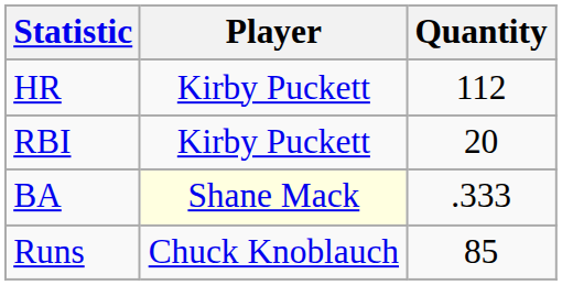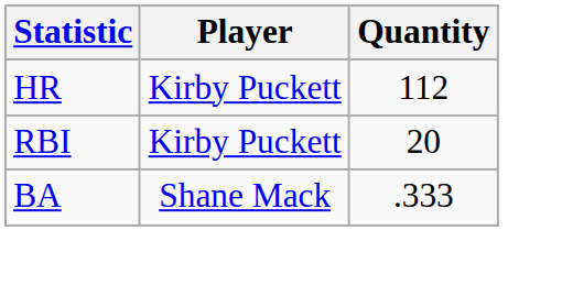 <table class="wikitable" style="text-align: center;">
 <tr>
 <th><a href='#'>Statistic</a></th>
 <th>Player</th>
 <th>Quantity</th>
 </tr>
 <tr>
 <td align="left"><a href='#'>HR</a></td>
 <td><a href='#'>Kirby Puckett</a></td>
 <td>112</td>
 </tr>
 <tr>
 <td align="left"><a href='#'>RBI</a></td>
 <td><a href='#'>Kirby Puckett</a></td>
 <td>20</td>
 </tr>
 <tr>
 <td align="left"><a href='#'>BA</a></td>
-<td style="background: lightyellow;"><a href='#'>Shane Mack</a></td>
+<td><a href='#'>Shane Mack</a></td>
 <td>.333</td>
 </tr>
-<tr>
-<td align="left"><a href='#'>Runs</a></td>
-<td><a href='#'>Chuck Knoblauch</a></td>
-<td>85</td>
-</tr>
 </table>
